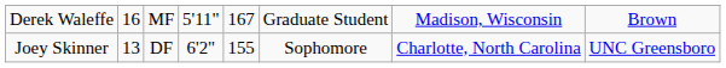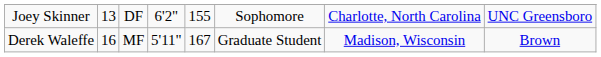 <table class="wikitable sortable" border="1" style="text-align: center;">
 <tr align=center>
+</tr>
+<tr>
+<td>Joey Skinner</td>
+<td>13</td>
+<td>DF</td>
+<td>6'2"</td>
+<td>155</td>
+<td>Sophomore</td>
+<td><a href='#'>Charlotte, North Carolina</a></td>
+<td><a href='#'>UNC Greensboro</a></td>
 </tr>
 <tr>
 <td>Derek Waleffe</td>
 <td>16</td>
 <td>MF</td>
 <td>5'11"</td>
 <td>167</td>
 <td>Graduate Student</td>
 <td><a href='#'>Madison, Wisconsin</a></td>
 <td><a href='#'>Brown</a></td>
 </tr>
-<tr>
-<td>Joey Skinner</td>
-<td>13</td>
-<td>DF</td>
-<td>6'2"</td>
-<td>155</td>
-<td>Sophomore</td>
-<td><a href='#'>Charlotte, North Carolina</a></td>
-<td><a href='#'>UNC Greensboro</a></td>
-</tr>
 </table>
